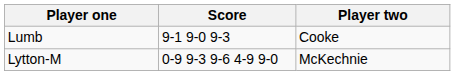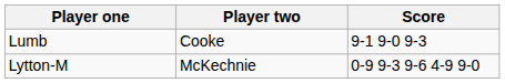 <table class="wikitable">
 <tr>
 <th width=170>Player one</th>
+<th width=170>Player two</th>
 <th width=150>Score</th>
-<th width=170>Player two</th>
 </tr>
 <tr>
 <td> Lumb</td>
+<td> Cooke</td>
 <td>9-1 9-0 9-3</td>
-<td> Cooke</td>
 </tr>
 <tr>
 <td> Lytton-M</td>
+<td> McKechnie</td>
 <td>0-9 9-3 9-6 4-9 9-0</td>
-<td> McKechnie</td>
 </tr>
 </table>
